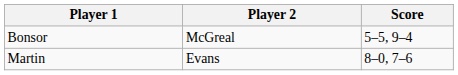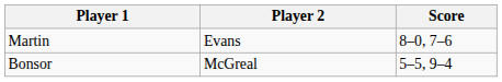 <table class="wikitable" style="font-size: 100%">
 <tr>
 <th width=200>Player 1</th>
 <th width=200>Player 2</th>
 <th width=100>Score</th>
 </tr>
 <tr>
+<td>Martin</td>
+<td>Evans</td>
+<td>8–0, 7–6</td>
+</tr>
+<tr>
 <td>Bonsor</td>
 <td>McGreal</td>
 <td>5–5, 9–4</td>
 </tr>
-<tr>
-<td>Martin</td>
-<td>Evans</td>
-<td>8–0, 7–6</td>
-</tr>
 </table>
